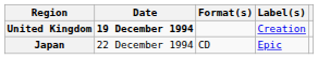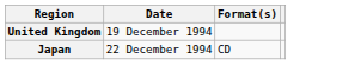 <table class="wikitable plainrowheaders">
 <tr>
 <th scope="col">Region</th>
 <th scope="col">Date</th>
 <th scope="col">Format(s)</th>
-<th scope="col">Label(s)</th>
 <th scope="col"></th>
 </tr>
 <tr>
 <th scope="row">United Kingdom</th>
-<td><strong>19 December 1994</strong></td>
+<td>19 December 1994</td>
 <td></td>
-<td><a href='#'>Creation</a></td>
 <td align="center"></td>
 </tr>
 <tr>
 <th scope="row">Japan</th>
 <td>22 December 1994</td>
 <td>CD</td>
-<td><a href='#'>Epic</a></td>
 <td align="center"></td>
 </tr>
 </table>
